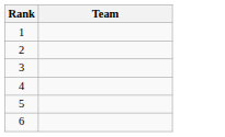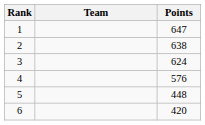 <table class="wikitable" style="text-align:center;">
 <tr>
 <th width=40>Rank</th>
 <th width=180>Team</th>
+<th width=60>Points</th>
 </tr>
 <tr>
 <td>1</td>
 <td align=left></td>
+<td>647</td>
 </tr>
 <tr>
 <td>2</td>
 <td align=left></td>
+<td>638</td>
 </tr>
 <tr>
 <td>3</td>
 <td align=left></td>
+<td>624</td>
 </tr>
 <tr>
 <td>4</td>
 <td align=left></td>
+<td>576</td>
 </tr>
 <tr>
 <td>5</td>
 <td align=left></td>
+<td>448</td>
 </tr>
 <tr>
 <td>6</td>
 <td align=left></td>
+<td>420</td>
 </tr>
 </table>
